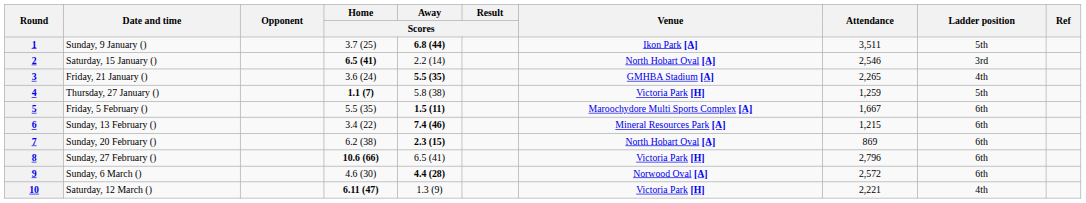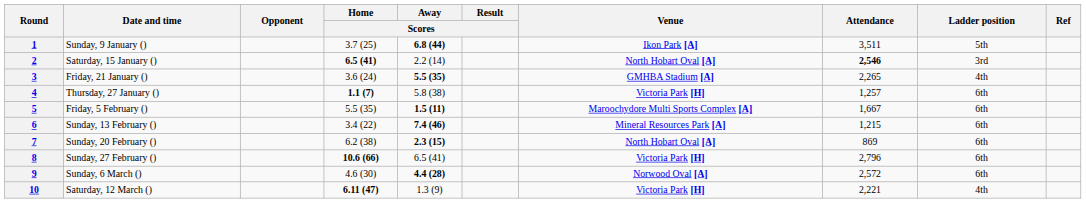 <table class="wikitable plainrowheaders" style="font-size:90%; width:100%; text-align:center;">
 <tr>
 <th scope="col" rowspan="2">Round</th>
 <th scope="col" rowspan="2">Date and time</th>
 <th scope="col" rowspan="2">Opponent</th>
 <th scope="col">Home</th>
 <th scope="col">Away</th>
 <th scope="col">Result</th>
 <th scope="col" rowspan="2">Venue</th>
 <th scope="col" rowspan="2">Attendance</th>
 <th scope="col" rowspan="2">Ladder position</th>
 <th scope="col" class="unsortable" rowspan=2>Ref</th>
 </tr>
 <tr>
 <th scope="col" colspan="3">Scores</th>
 </tr>
 <tr>
 <th scope="row" style="text-align: center;"><a href='#'>1</a></th>
 <td align=left>Sunday, 9 January ()</td>
 <td align=left></td>
 <td>3.7 (25)</td>
 <td><strong>6.8 (44)</strong></td>
 <td></td>
 <td><a href='#'>Ikon Park</a> <a href='#'><strong>[A]</strong></a></td>
 <td>3,511</td>
 <td>5th</td>
 <td></td>
 </tr>
 <tr>
 <th scope="row" style="text-align: center;"><a href='#'>2</a></th>
 <td align=left>Saturday, 15 January ()</td>
 <td align=left></td>
 <td><strong>6.5 (41)</strong></td>
 <td>2.2 (14)</td>
 <td></td>
 <td><a href='#'>North Hobart Oval</a> <a href='#'><strong>[A]</strong></a></td>
-<td>2,546</td>
+<td><strong>2,546</strong></td>
 <td>3rd</td>
 <td></td>
 </tr>
 <tr>
 <th scope="row" style="text-align: center;"><a href='#'>3</a></th>
 <td align=left>Friday, 21 January ()</td>
 <td align=left></td>
 <td>3.6 (24)</td>
 <td><strong>5.5 (35)</strong></td>
 <td></td>
 <td><a href='#'>GMHBA Stadium</a> <a href='#'><strong>[A]</strong></a></td>
 <td>2,265</td>
 <td>4th</td>
 <td></td>
 </tr>
 <tr>
 <th scope="row" style="text-align: center;"><a href='#'>4</a></th>
 <td align=left>Thursday, 27 January ()</td>
 <td align=left></td>
 <td><strong>1.1 (7)</strong></td>
 <td>5.8 (38)</td>
 <td></td>
 <td><a href='#'>Victoria Park</a> <a href='#'><strong>[H]</strong></a></td>
-<td>1,259</td>
-<td>5th</td>
+<td>1,257</td>
+<td>6th</td>
 <td></td>
 </tr>
 <tr>
 <th scope="row" style="text-align: center;"><a href='#'>5</a></th>
 <td align=left>Friday, 5 February ()</td>
 <td align=left></td>
 <td>5.5 (35)</td>
 <td><strong>1.5 (11)</strong></td>
 <td></td>
 <td><a href='#'>Maroochydore Multi Sports Complex</a> <a href='#'><strong>[A]</strong></a></td>
 <td>1,667</td>
 <td>6th</td>
 <td></td>
 </tr>
 <tr>
 <th scope="row" style="text-align: center;"><a href='#'>6</a></th>
 <td align=left>Sunday, 13 February ()</td>
 <td align=left></td>
 <td>3.4 (22)</td>
 <td><strong>7.4 (46)</strong></td>
 <td></td>
 <td><a href='#'>Mineral Resources Park</a> <a href='#'><strong>[A]</strong></a></td>
 <td>1,215</td>
 <td>6th</td>
 <td></td>
 </tr>
 <tr>
 <th scope="row" style="text-align: center;"><a href='#'>7</a></th>
 <td align=left>Sunday, 20 February ()</td>
 <td align=left></td>
 <td>6.2 (38)</td>
 <td><strong>2.3 (15)</strong></td>
 <td></td>
 <td><a href='#'>North Hobart Oval</a> <a href='#'><strong>[A]</strong></a></td>
 <td>869</td>
 <td>6th</td>
 <td></td>
 </tr>
 <tr>
 <th scope="row" style="text-align: center;"><a href='#'>8</a></th>
 <td align=left>Sunday, 27 February ()</td>
 <td align=left></td>
 <td><strong>10.6 (66)</strong></td>
 <td>6.5 (41)</td>
 <td></td>
 <td><a href='#'>Victoria Park</a> <a href='#'><strong>[H]</strong></a></td>
 <td>2,796</td>
 <td>6th</td>
 <td></td>
 </tr>
 <tr>
 <th scope="row" style="text-align: center;"><a href='#'>9</a></th>
 <td align=left>Sunday, 6 March ()</td>
 <td align=left></td>
 <td>4.6 (30)</td>
 <td><strong>4.4 (28)</strong></td>
 <td></td>
 <td><a href='#'>Norwood Oval</a> <a href='#'><strong>[A]</strong></a></td>
 <td>2,572</td>
 <td>6th</td>
 <td></td>
 </tr>
 <tr>
 <th scope="row" style="text-align: center;"><a href='#'>10</a></th>
 <td align=left>Saturday, 12 March ()</td>
 <td align=left></td>
 <td><strong>6.11 (47)</strong></td>
 <td>1.3 (9)</td>
 <td></td>
 <td><a href='#'>Victoria Park</a> <a href='#'><strong>[H]</strong></a></td>
 <td>2,221</td>
 <td>4th</td>
 <td></td>
 </tr>
 </table>
